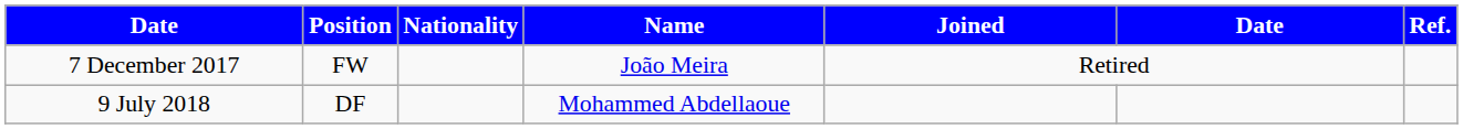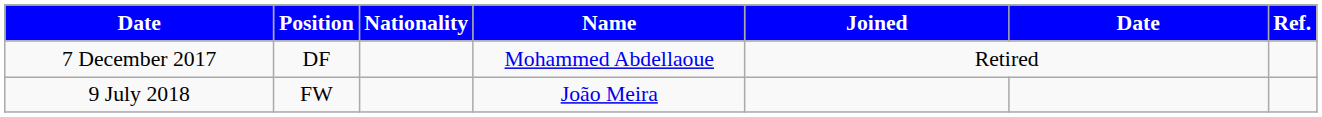 <table class="wikitable"  style="text-align:center; font-size:90%; ">
 <tr>
 <th style="background:#00f; color:white; width:200px;">Date</th>
 <th style="background:#00f; color:white; width:50px;">Position</th>
 <th style="background:#00f; color:white; width:50px;">Nationality</th>
 <th style="background:#00f; color:white; width:200px;">Name</th>
 <th style="background:#00f; color:white; width:200px;">Joined</th>
 <th style="background:#00f; color:white; width:200px;">Date</th>
 <th style="background:#00f; color:white; width:25px;">Ref.</th>
 </tr>
 <tr>
 <td>7 December 2017</td>
-<td>FW</td>
+<td>DF</td>
 <td></td>
-<td><a href='#'>João Meira</a></td>
+<td><a href='#'>Mohammed Abdellaoue</a></td>
 <td colspan="2">Retired</td>
 <td></td>
 </tr>
 <tr>
 <td>9 July 2018</td>
-<td>DF</td>
+<td>FW</td>
 <td></td>
-<td><a href='#'>Mohammed Abdellaoue</a></td>
+<td><a href='#'>João Meira</a></td>
 <td></td>
 <td></td>
 <td></td>
 </tr>
 </table>
